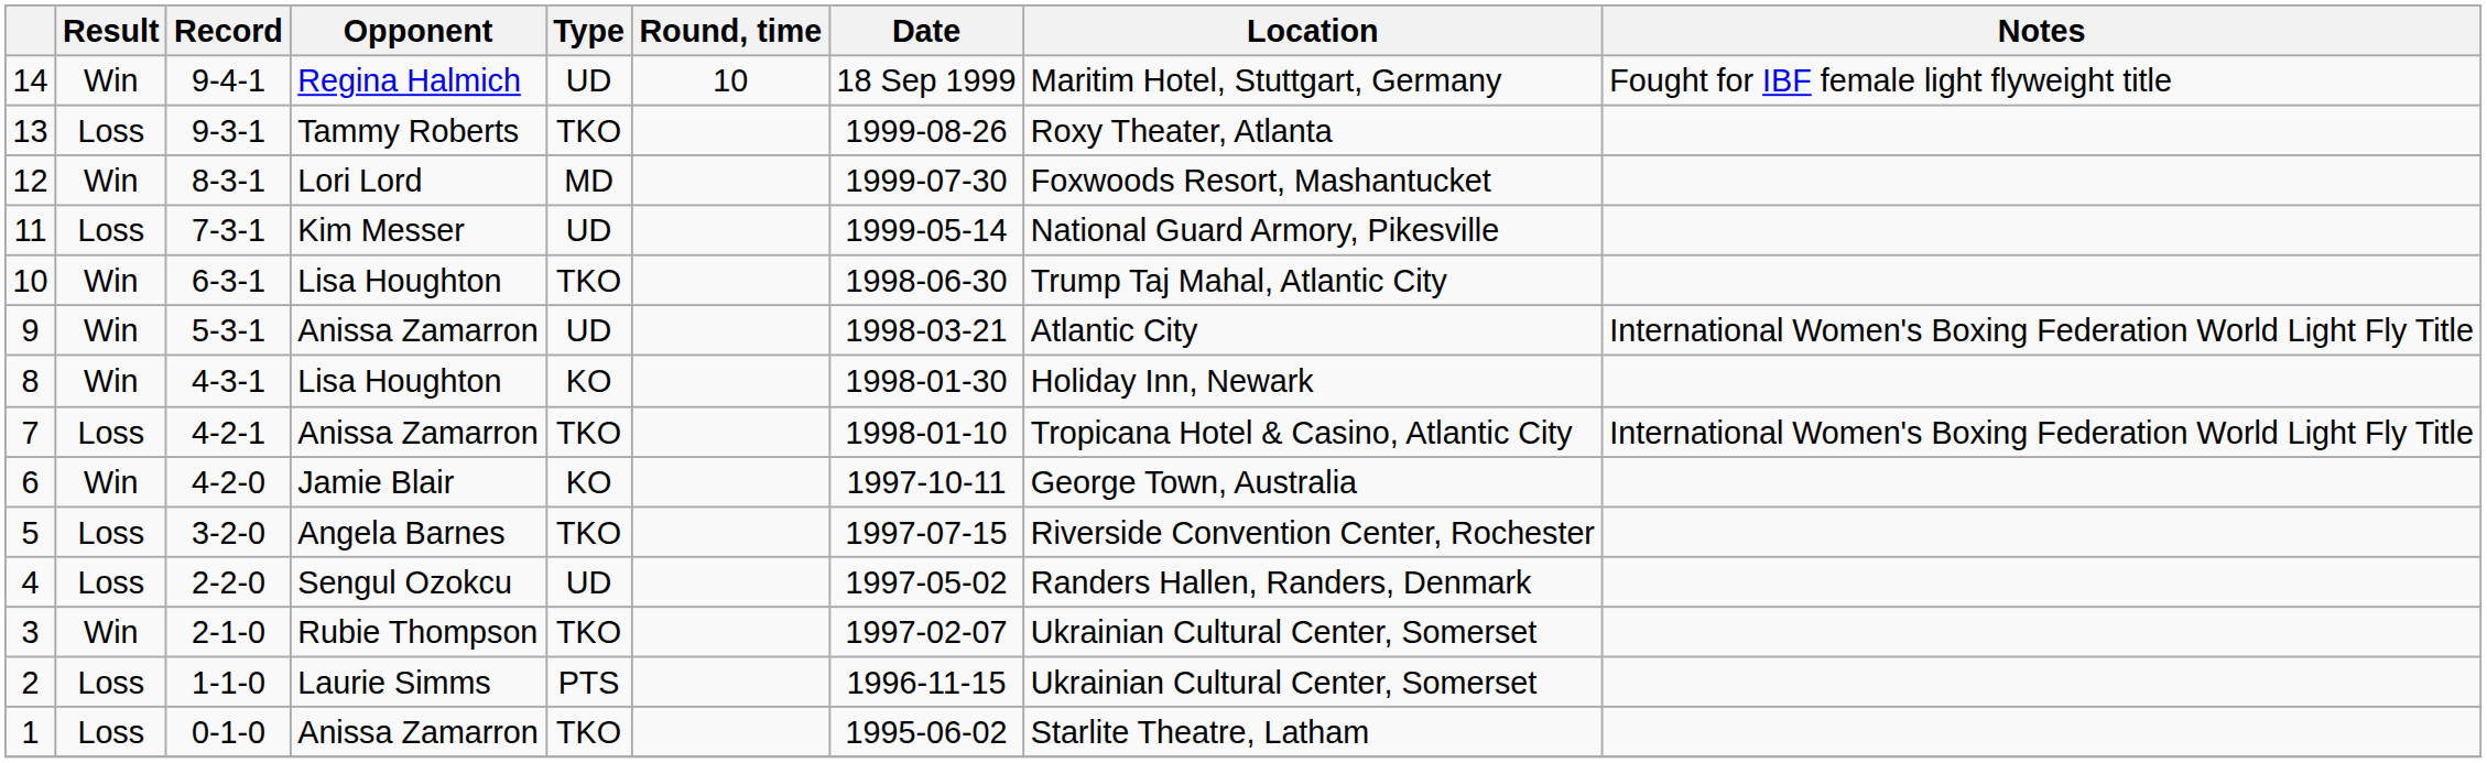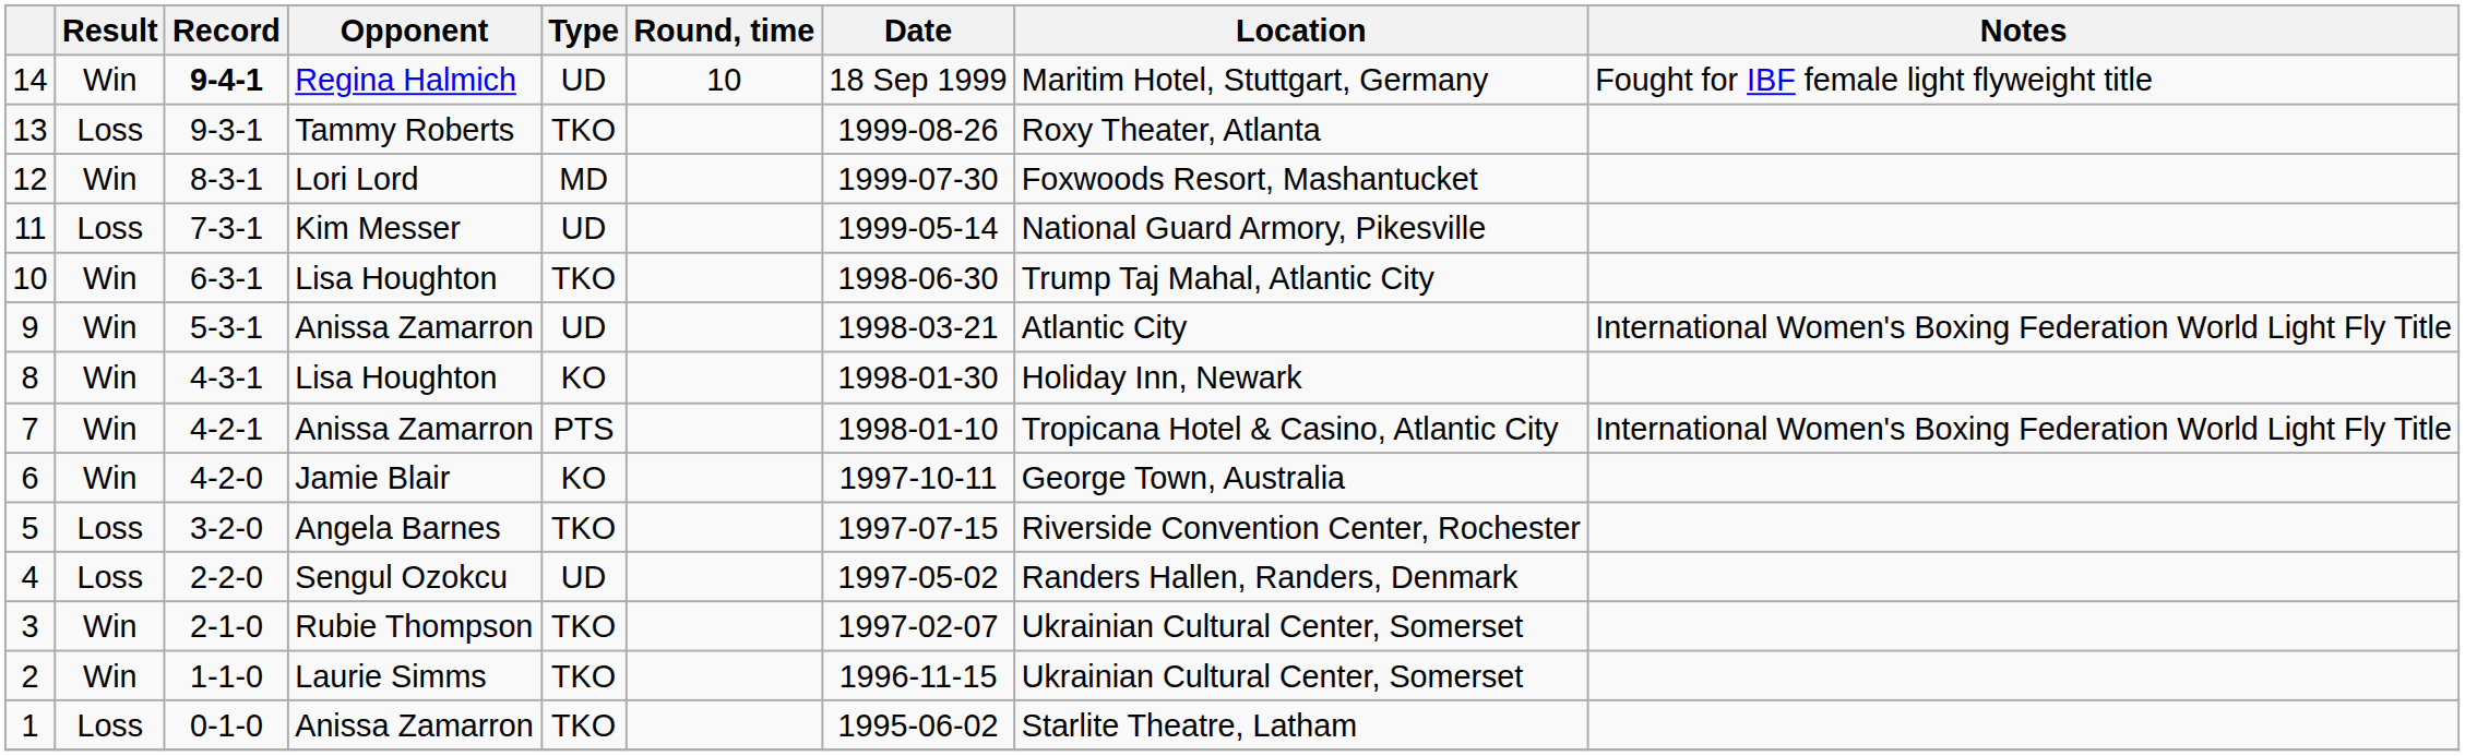 <table class="wikitable" style="text-align:center; font-size:95%">
 <tr>
 <th></th>
 <th>Result</th>
 <th>Record</th>
 <th>Opponent</th>
 <th>Type</th>
 <th>Round, time</th>
 <th>Date</th>
 <th>Location</th>
 <th>Notes</th>
 </tr>
 <tr>
 <td>14</td>
 <td>Win</td>
-<td>9-4-1</td>
+<td><strong>9-4-1</strong></td>
 <td style="text-align:left;"><a href='#'>Regina Halmich</a></td>
 <td>UD</td>
 <td>10</td>
 <td>18 Sep 1999</td>
 <td style="text-align:left;">Maritim Hotel, Stuttgart, Germany</td>
 <td style="text-align:left;">Fought for <a href='#'>IBF</a> female light flyweight title</td>
 </tr>
 <tr>
 <td>13</td>
 <td>Loss</td>
 <td>9-3-1</td>
 <td style="text-align:left;">Tammy Roberts</td>
 <td>TKO</td>
 <td></td>
 <td>1999-08-26</td>
 <td style="text-align:left;">Roxy Theater, Atlanta</td>
 <td style="text-align:left;"></td>
 </tr>
 <tr>
 <td>12</td>
 <td>Win</td>
 <td>8-3-1</td>
 <td style="text-align:left;">Lori Lord</td>
 <td>MD</td>
 <td></td>
 <td>1999-07-30</td>
 <td style="text-align:left;">Foxwoods Resort, Mashantucket</td>
 <td style="text-align:left;"></td>
 </tr>
 <tr>
 <td>11</td>
 <td>Loss</td>
 <td>7-3-1</td>
 <td style="text-align:left;">Kim Messer</td>
 <td>UD</td>
 <td></td>
 <td>1999-05-14</td>
 <td style="text-align:left;">National Guard Armory, Pikesville</td>
 <td style="text-align:left;"></td>
 </tr>
 <tr>
 <td>10</td>
 <td>Win</td>
 <td>6-3-1</td>
 <td style="text-align:left;">Lisa Houghton</td>
 <td>TKO</td>
 <td></td>
 <td>1998-06-30</td>
 <td style="text-align:left;">Trump Taj Mahal, Atlantic City</td>
 <td style="text-align:left;"></td>
 </tr>
 <tr>
 <td>9</td>
 <td>Win</td>
 <td>5-3-1</td>
 <td style="text-align:left;">Anissa Zamarron</td>
 <td>UD</td>
 <td></td>
 <td>1998-03-21</td>
 <td style="text-align:left;">Atlantic City</td>
 <td style="text-align:left;">International Women's Boxing Federation World Light Fly Title</td>
 </tr>
 <tr>
 <td>8</td>
 <td>Win</td>
 <td>4-3-1</td>
 <td style="text-align:left;">Lisa Houghton</td>
 <td>KO</td>
 <td></td>
 <td>1998-01-30</td>
 <td style="text-align:left;">Holiday Inn, Newark</td>
 <td style="text-align:left;"></td>
 </tr>
 <tr>
 <td>7</td>
-<td>Loss</td>
+<td>Win</td>
 <td>4-2-1</td>
 <td style="text-align:left;">Anissa Zamarron</td>
-<td>TKO</td>
+<td>PTS</td>
 <td></td>
 <td>1998-01-10</td>
 <td style="text-align:left;">Tropicana Hotel & Casino, Atlantic City</td>
 <td style="text-align:left;">International Women's Boxing Federation World Light Fly Title</td>
 </tr>
 <tr>
 <td>6</td>
 <td>Win</td>
 <td>4-2-0</td>
 <td style="text-align:left;">Jamie Blair</td>
 <td>KO</td>
 <td></td>
 <td>1997-10-11</td>
 <td style="text-align:left;">George Town, Australia</td>
 <td style="text-align:left;"></td>
 </tr>
 <tr>
 <td>5</td>
 <td>Loss</td>
 <td>3-2-0</td>
 <td style="text-align:left;">Angela Barnes</td>
 <td>TKO</td>
 <td></td>
 <td>1997-07-15</td>
 <td style="text-align:left;">Riverside Convention Center, Rochester</td>
 <td style="text-align:left;"></td>
 </tr>
 <tr>
 <td>4</td>
 <td>Loss</td>
 <td>2-2-0</td>
 <td style="text-align:left;">Sengul Ozokcu</td>
 <td>UD</td>
 <td></td>
 <td>1997-05-02</td>
 <td style="text-align:left;">Randers Hallen, Randers, Denmark</td>
 <td style="text-align:left;"></td>
 </tr>
 <tr>
 <td>3</td>
 <td>Win</td>
 <td>2-1-0</td>
 <td style="text-align:left;">Rubie Thompson</td>
 <td>TKO</td>
 <td></td>
 <td>1997-02-07</td>
 <td style="text-align:left;">Ukrainian Cultural Center, Somerset</td>
 <td style="text-align:left;"></td>
 </tr>
 <tr>
 <td>2</td>
-<td>Loss</td>
+<td>Win</td>
 <td>1-1-0</td>
 <td style="text-align:left;">Laurie Simms</td>
-<td>PTS</td>
+<td>TKO</td>
 <td></td>
 <td>1996-11-15</td>
 <td style="text-align:left;">Ukrainian Cultural Center, Somerset</td>
 <td style="text-align:left;"></td>
 </tr>
 <tr>
 <td>1</td>
 <td>Loss</td>
 <td>0-1-0</td>
 <td style="text-align:left;">Anissa Zamarron</td>
 <td>TKO</td>
 <td></td>
 <td>1995-06-02</td>
 <td style="text-align:left;">Starlite Theatre, Latham</td>
 <td style="text-align:left;"></td>
 </tr>
 <tr>
 </tr>
 </table>
